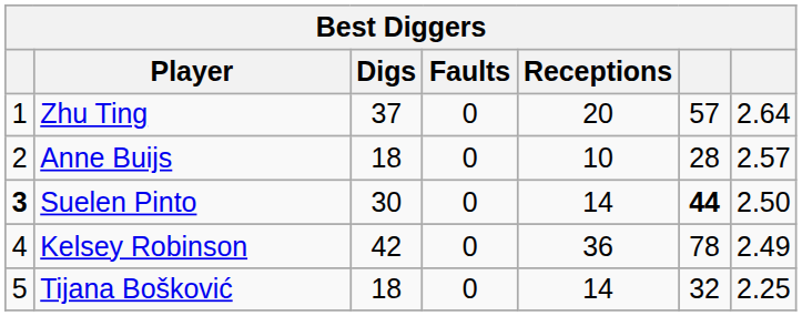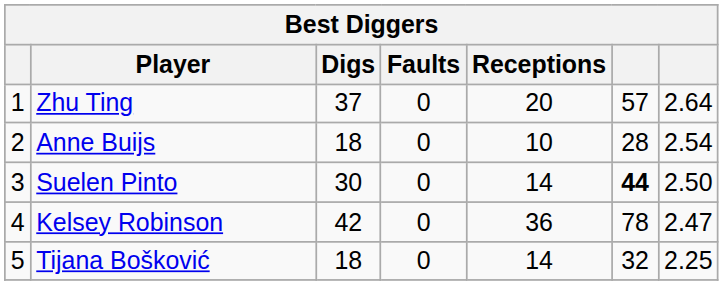 <table class="wikitable sortable" style=font-size:90%>
 <tr>
 <th colspan=7>Best Diggers</th>
 </tr>
 <tr>
 <th></th>
 <th width=158>Player</th>
 <th width=20>Digs</th>
 <th width=20>Faults</th>
 <th width=20>Receptions</th>
 <th width=20></th>
 <th width=20></th>
 </tr>
 <tr>
 <td>1</td>
 <td> <a href='#'>Zhu Ting</a></td>
 <td align=center>37</td>
 <td align=center>0</td>
 <td align=center>20</td>
 <td align=center>57</td>
 <td align=center>2.64</td>
 </tr>
 <tr>
 <td>2</td>
 <td> <a href='#'>Anne Buijs</a></td>
 <td align=center>18</td>
 <td align=center>0</td>
 <td align=center>10</td>
 <td align=center>28</td>
-<td align=center>2.57</td>
+<td align=center>2.54</td>
 </tr>
 <tr>
-<td><strong>3</strong></td>
+<td>3</td>
 <td> <a href='#'>Suelen Pinto</a></td>
 <td align=center>30</td>
 <td align=center>0</td>
 <td align=center>14</td>
 <td align=center><strong>44</strong></td>
 <td align=center>2.50</td>
 </tr>
 <tr>
 <td>4</td>
 <td> <a href='#'>Kelsey Robinson</a></td>
 <td align=center>42</td>
 <td align=center>0</td>
 <td align=center>36</td>
 <td align=center>78</td>
-<td align=center>2.49</td>
+<td align=center>2.47</td>
 </tr>
 <tr>
 <td>5</td>
 <td> <a href='#'>Tijana Bošković</a></td>
 <td align=center>18</td>
 <td align=center>0</td>
 <td align=center>14</td>
 <td align=center>32</td>
 <td align=center>2.25</td>
 </tr>
 </table>
